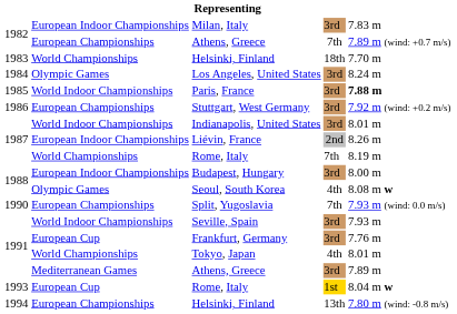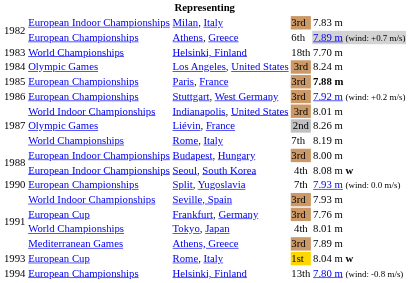 <table>
 <tr>
 <th colspan="6">Representing </th>
 </tr>
 <tr>
 <td rowspan=2>1982</td>
 <td align=left><a href='#'>European Indoor Championships</a></td>
 <td align=left><a href='#'>Milan</a>, <a href='#'>Italy</a></td>
 <td bgcolor="cc9966">3rd</td>
 <td>7.83 m</td>
 </tr>
 <tr>
 <td align=left><a href='#'>European Championships</a></td>
 <td align=left><a href='#'>Athens</a>, <a href='#'>Greece</a></td>
-<td align="center">7th</td>
-<td><a href='#'>7.89 m</a> <small>(wind: +0.7 m/s)</small></td>
+<td>6th</td>
+<td style="background: lightgrey;"><a href='#'>7.89 m</a> <small>(wind: +0.7 m/s)</small></td>
 </tr>
 <tr>
 <td>1983</td>
 <td align=left><a href='#'>World Championships</a></td>
 <td align=left><a href='#'>Helsinki, Finland</a></td>
 <td align="center">18th</td>
 <td>7.70 m</td>
 </tr>
 <tr>
 <td>1984</td>
 <td align=left><a href='#'>Olympic Games</a></td>
 <td align=left><a href='#'>Los Angeles</a>, <a href='#'>United States</a></td>
 <td bgcolor="cc9966" align="center">3rd</td>
 <td>8.24 m</td>
 </tr>
 <tr>
 <td>1985</td>
-<td align=left><a href='#'>World Indoor Championships</a></td>
+<td align=left><a href='#'>European Championships</a></td>
 <td align=left><a href='#'>Paris</a>, <a href='#'>France</a></td>
 <td bgcolor=cc9966>3rd</td>
 <td><strong>7.88 m</strong></td>
 </tr>
 <tr>
 <td>1986</td>
 <td align=left><a href='#'>European Championships</a></td>
 <td align=left><a href='#'>Stuttgart</a>, <a href='#'>West Germany</a></td>
 <td bgcolor=cc9966>3rd</td>
 <td><a href='#'>7.92 m</a> <small>(wind: +0.2 m/s)</small></td>
 </tr>
 <tr>
 <td rowspan=3>1987</td>
 <td align=left><a href='#'>World Indoor Championships</a></td>
 <td align=left><a href='#'>Indianapolis</a>, <a href='#'>United States</a></td>
 <td bgcolor="cc9966" align="center">3rd</td>
 <td>8.01 m</td>
 </tr>
 <tr>
-<td align=left><a href='#'>European Indoor Championships</a></td>
+<td align=left><a href='#'>Olympic Games</a></td>
 <td align=left><a href='#'>Liévin</a>, <a href='#'>France</a></td>
 <td bgcolor="silver" align="center">2nd</td>
 <td>8.26 m</td>
 </tr>
 <tr>
 <td align=left><a href='#'>World Championships</a></td>
 <td align=left><a href='#'>Rome</a>, <a href='#'>Italy</a></td>
 <td>7th</td>
 <td>8.19 m</td>
 </tr>
 <tr>
 <td rowspan=2>1988</td>
 <td align=left><a href='#'>European Indoor Championships</a></td>
 <td align=left><a href='#'>Budapest</a>, <a href='#'>Hungary</a></td>
 <td bgcolor=cc9966>3rd</td>
 <td>8.00 m</td>
 </tr>
 <tr>
-<td align=left><a href='#'>Olympic Games</a></td>
+<td align=left><a href='#'>European Indoor Championships</a></td>
 <td align=left><a href='#'>Seoul</a>, <a href='#'>South Korea</a></td>
 <td align="center">4th</td>
 <td>8.08 m <strong>w</strong></td>
 </tr>
 <tr>
 <td>1990</td>
 <td align=left><a href='#'>European Championships</a></td>
 <td align=left><a href='#'>Split</a>, <a href='#'>Yugoslavia</a></td>
 <td align="center">7th</td>
 <td><a href='#'>7.93 m</a> <small>(wind: 0.0 m/s)</small></td>
 </tr>
 <tr>
 <td rowspan=4>1991</td>
 <td align=left><a href='#'>World Indoor Championships</a></td>
 <td align=left><a href='#'>Seville, Spain</a></td>
 <td bgcolor="cc9966">3rd</td>
 <td>7.93 m</td>
 </tr>
 <tr>
 <td align=left><a href='#'>European Cup</a></td>
 <td align=left><a href='#'>Frankfurt</a>, <a href='#'>Germany</a></td>
 <td bgcolor="cc9966">3rd</td>
 <td>7.76 m </td>
 </tr>
 <tr>
 <td align=left><a href='#'>World Championships</a></td>
 <td align=left><a href='#'>Tokyo</a>, <a href='#'>Japan</a></td>
 <td align="center">4th</td>
 <td>8.01 m </td>
 </tr>
 <tr>
 <td align=left><a href='#'>Mediterranean Games</a></td>
 <td align=left><a href='#'>Athens, Greece</a></td>
 <td bgcolor="cc9966">3rd</td>
 <td>7.89 m </td>
 </tr>
 <tr>
 <td>1993</td>
 <td align=left><a href='#'>European Cup</a></td>
 <td align=left><a href='#'>Rome</a>, <a href='#'>Italy</a></td>
 <td bgcolor=gold>1st</td>
 <td>8.04 m <strong>w</strong> </td>
 </tr>
 <tr>
 <td>1994</td>
 <td align=left><a href='#'>European Championships</a></td>
 <td align=left><a href='#'>Helsinki, Finland</a></td>
 <td>13th</td>
 <td><a href='#'>7.80 m</a> <small>(wind: -0.8 m/s)</small></td>
 </tr>
 </table>
